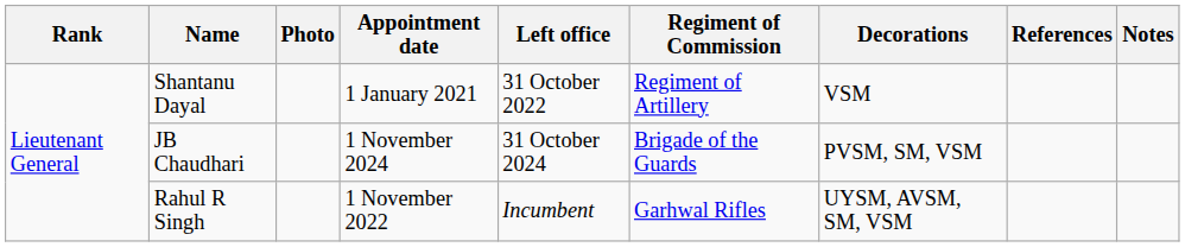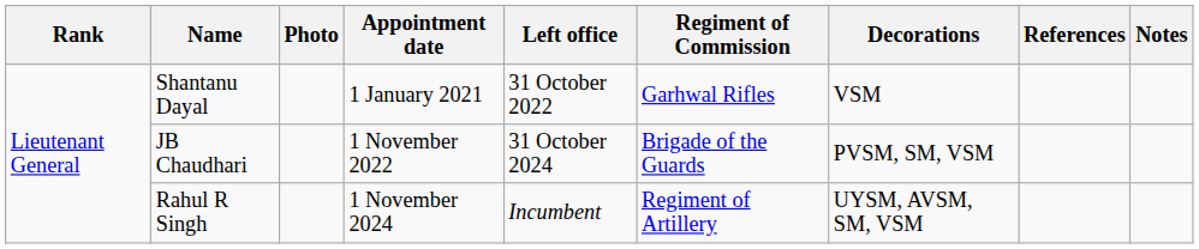 <table class="wikitable sortable">
 <tr>
 <th>Rank</th>
 <th>Name</th>
 <th>Photo</th>
 <th>Appointment date</th>
 <th>Left office</th>
 <th>Regiment of Commission</th>
 <th>Decorations</th>
 <th>References</th>
 <th>Notes</th>
 </tr>
 <tr>
 <td rowspan="42"><a href='#'>Lieutenant General</a></td>
 <td>Shantanu Dayal</td>
 <td></td>
 <td>1 January 2021</td>
 <td>31 October 2022</td>
-<td><a href='#'>Regiment of Artillery</a></td>
+<td><a href='#'>Garhwal Rifles</a></td>
 <td>VSM</td>
 <td></td>
 <td></td>
 </tr>
 <tr>
 <td>JB Chaudhari</td>
 <td></td>
-<td>1 November 2024</td>
+<td>1 November 2022</td>
 <td>31 October 2024</td>
 <td><a href='#'>Brigade of the Guards</a></td>
 <td>PVSM, SM, VSM</td>
 <td></td>
 <td></td>
 </tr>
 <tr>
 <td>Rahul R Singh</td>
 <td></td>
-<td>1 November 2022</td>
+<td>1 November 2024</td>
 <td><em>Incumbent</em></td>
-<td><a href='#'>Garhwal Rifles</a></td>
+<td><a href='#'>Regiment of Artillery</a></td>
 <td>UYSM, AVSM, SM, VSM</td>
 <td></td>
 <td></td>
 </tr>
 </table>
